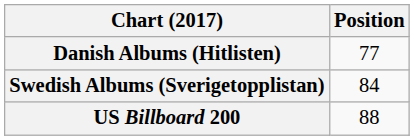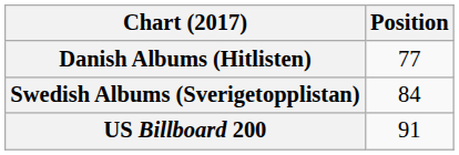 <table class="wikitable sortable plainrowheaders" style="text-align:center">
 <tr>
 <th scope="col">Chart (2017)</th>
 <th scope="col">Position</th>
 </tr>
 <tr>
 <th scope="row">Danish Albums (Hitlisten)</th>
 <td>77</td>
 </tr>
 <tr>
 <th scope="row">Swedish Albums (Sverigetopplistan)</th>
 <td>84</td>
 </tr>
 <tr>
 <th scope="row">US <em>Billboard</em> 200</th>
-<td>88</td>
+<td>91</td>
 </tr>
 </table>
